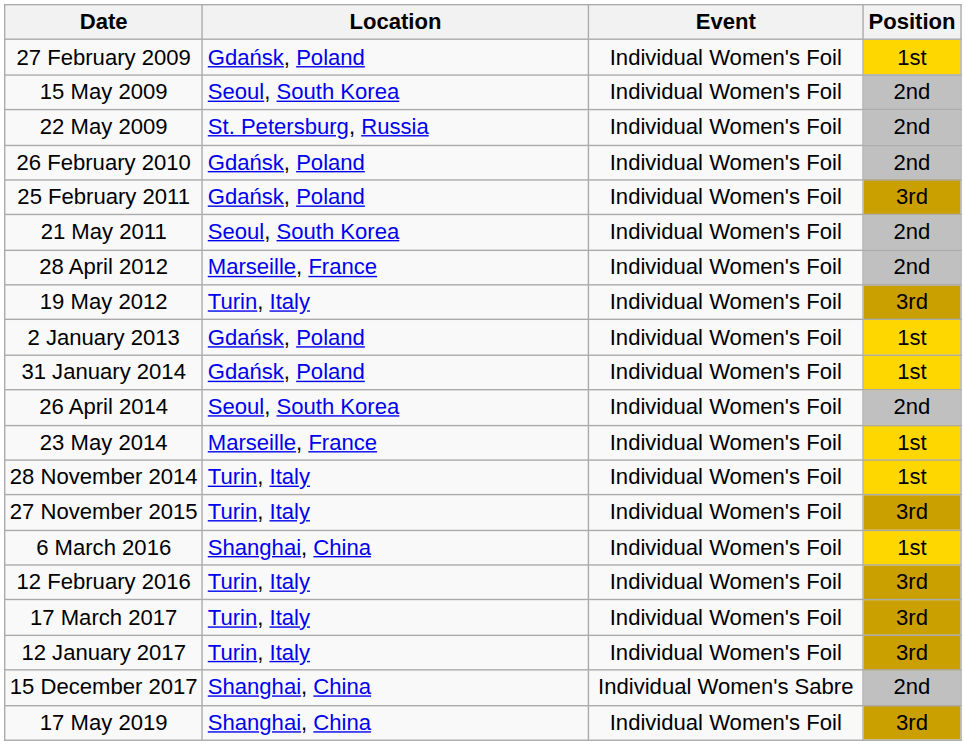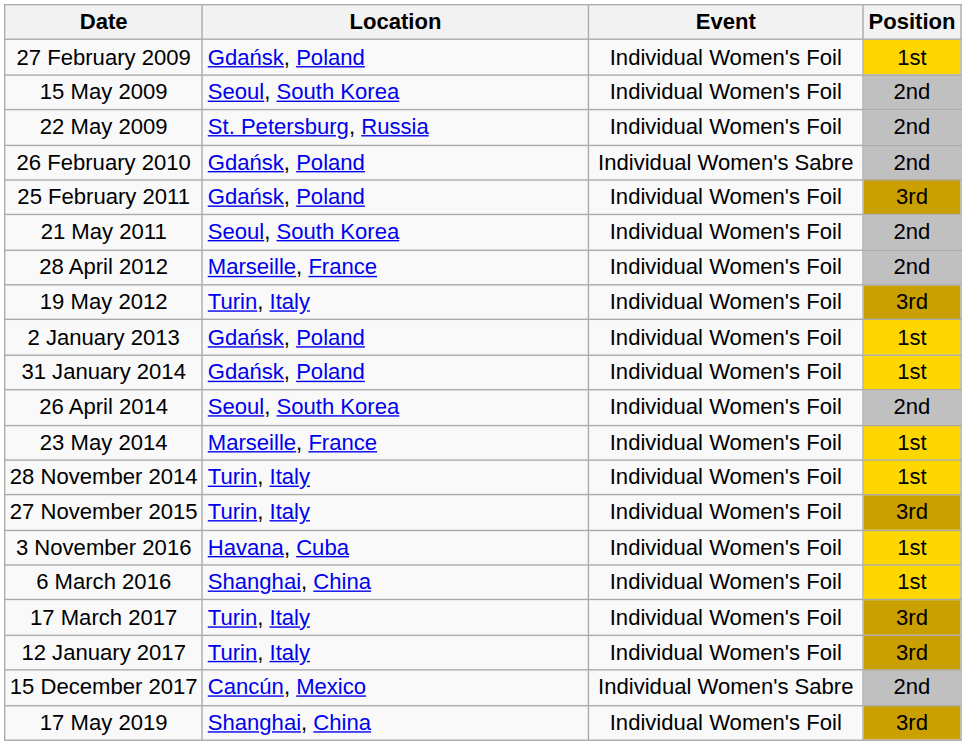 <table class="wikitable" style="text-align:center;">
 <tr>
 <th>Date</th>
 <th style="width:17em">Location</th>
 <th style="width:12em">Event</th>
 <th>Position</th>
 </tr>
 <tr>
 <td>27 February 2009</td>
 <td rowspan="1" align="left"> <a href='#'>Gdańsk</a>, <a href='#'>Poland</a></td>
 <td>Individual Women's Foil</td>
 <td bgcolor="gold">1st</td>
 </tr>
 <tr>
 <td>15 May 2009</td>
 <td rowspan="1" align="left"> <a href='#'>Seoul</a>, <a href='#'>South Korea</a></td>
 <td>Individual Women's Foil</td>
 <td bgcolor="silver">2nd</td>
 </tr>
 <tr>
 <td>22 May 2009</td>
 <td rowspan="1" align="left"> <a href='#'>St. Petersburg</a>, <a href='#'>Russia</a></td>
 <td>Individual Women's Foil</td>
 <td bgcolor="silver">2nd</td>
 </tr>
 <tr>
 <td>26 February 2010</td>
 <td rowspan="1" align="left"> <a href='#'>Gdańsk</a>, <a href='#'>Poland</a></td>
-<td>Individual Women's Foil</td>
+<td>Individual Women's Sabre</td>
 <td bgcolor="silver">2nd</td>
 </tr>
 <tr>
 <td>25 February 2011</td>
 <td rowspan="1" align="left"> <a href='#'>Gdańsk</a>, <a href='#'>Poland</a></td>
 <td>Individual Women's Foil</td>
 <td bgcolor="caramel">3rd</td>
 </tr>
 <tr>
 <td>21 May 2011</td>
 <td rowspan="1" align="left"> <a href='#'>Seoul</a>, <a href='#'>South Korea</a></td>
 <td>Individual Women's Foil</td>
 <td bgcolor="silver">2nd</td>
 </tr>
 <tr>
 <td>28 April 2012</td>
 <td rowspan="1" align="left"> <a href='#'>Marseille</a>, <a href='#'>France</a></td>
 <td>Individual Women's Foil</td>
 <td bgcolor="silver">2nd</td>
 </tr>
 <tr>
 <td rowspan="1">19 May 2012</td>
 <td rowspan="1" align="left"> <a href='#'>Turin</a>, <a href='#'>Italy</a></td>
 <td>Individual Women's Foil</td>
 <td bgcolor="caramel">3rd</td>
 </tr>
 <tr>
 <td>2 January 2013</td>
 <td rowspan="1" align="left"> <a href='#'>Gdańsk</a>, <a href='#'>Poland</a></td>
 <td>Individual Women's Foil</td>
 <td bgcolor="gold">1st</td>
 </tr>
 <tr>
 <td>31 January 2014</td>
 <td rowspan="1" align="left"> <a href='#'>Gdańsk</a>, <a href='#'>Poland</a></td>
 <td>Individual Women's Foil</td>
 <td bgcolor="gold">1st</td>
 </tr>
 <tr>
 <td>26 April 2014</td>
 <td rowspan="1" align="left"> <a href='#'>Seoul</a>, <a href='#'>South Korea</a></td>
 <td>Individual Women's Foil</td>
 <td bgcolor="silver">2nd</td>
 </tr>
 <tr>
 <td>23 May 2014</td>
 <td rowspan="1" align="left"> <a href='#'>Marseille</a>, <a href='#'>France</a></td>
 <td>Individual Women's Foil</td>
 <td bgcolor="gold">1st</td>
 </tr>
 <tr>
 <td>28 November 2014</td>
 <td rowspan="1" align="left"> <a href='#'>Turin</a>, <a href='#'>Italy</a></td>
 <td>Individual Women's Foil</td>
 <td bgcolor="gold">1st</td>
 </tr>
 <tr>
 <td>27 November 2015</td>
 <td rowspan="1" align="left"> <a href='#'>Turin</a>, <a href='#'>Italy</a></td>
 <td>Individual Women's Foil</td>
 <td bgcolor="caramel">3rd</td>
 </tr>
 <tr>
+<td>3 November 2016</td>
+<td rowspan="1" align="left"> <a href='#'>Havana</a>, <a href='#'>Cuba</a></td>
+<td>Individual Women's Foil</td>
+<td bgcolor="gold">1st</td>
+</tr>
+<tr>
 <td>6 March 2016</td>
 <td rowspan="1" align="left"> <a href='#'>Shanghai</a>, <a href='#'>China</a></td>
 <td>Individual Women's Foil</td>
 <td bgcolor="gold">1st</td>
-</tr>
-<tr>
-<td>12 February 2016</td>
-<td rowspan="1" align="left"> <a href='#'>Turin</a>, <a href='#'>Italy</a></td>
-<td>Individual Women's Foil</td>
-<td bgcolor="caramel">3rd</td>
 </tr>
 <tr>
 <td>17 March 2017</td>
 <td rowspan="1" align="left"> <a href='#'>Turin</a>, <a href='#'>Italy</a></td>
 <td>Individual Women's Foil</td>
 <td bgcolor="caramel">3rd</td>
 </tr>
 <tr>
 <td>12 January 2017</td>
 <td rowspan="1" align="left"> <a href='#'>Turin</a>, <a href='#'>Italy</a></td>
 <td>Individual Women's Foil</td>
 <td bgcolor="caramel">3rd</td>
 </tr>
 <tr>
 <td>15 December 2017</td>
-<td rowspan="1" align="left"> <a href='#'>Shanghai</a>, <a href='#'>China</a></td>
+<td rowspan="1" align="left"> <a href='#'>Cancún</a>, <a href='#'>Mexico</a></td>
 <td>Individual Women's Sabre</td>
 <td bgcolor="silver">2nd</td>
 </tr>
 <tr>
 <td>17 May 2019</td>
 <td rowspan="1" align="left"> <a href='#'>Shanghai</a>, <a href='#'>China</a></td>
 <td>Individual Women's Foil</td>
 <td bgcolor="caramel">3rd</td>
 </tr>
 </table>
